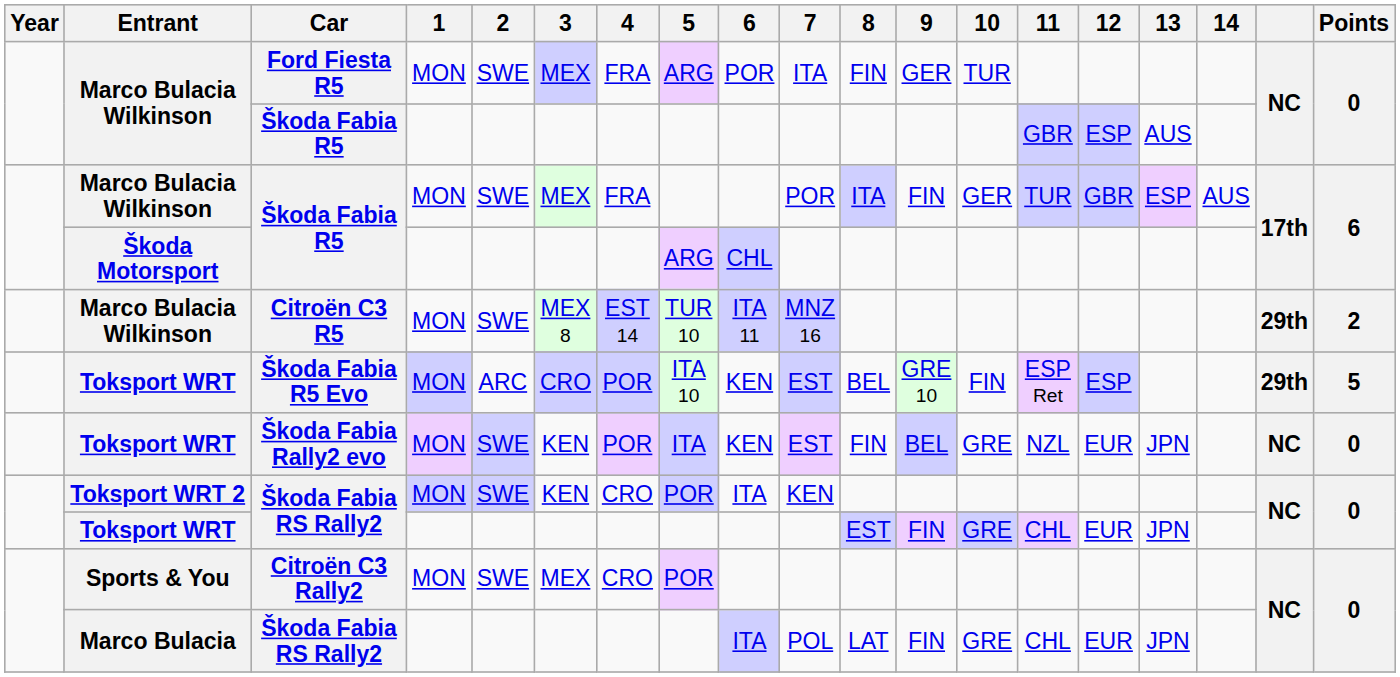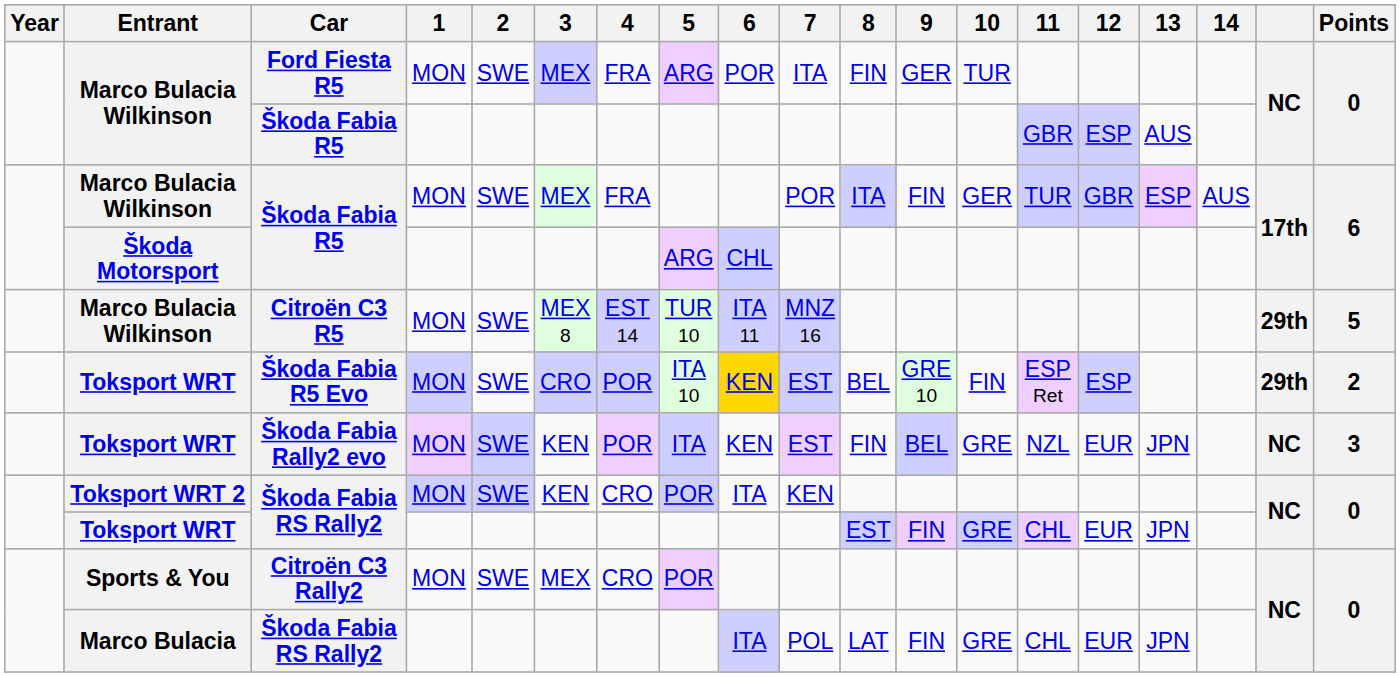 <table class="wikitable" style="text-align:center; font-size:90%">
 <tr>
 <th>Year</th>
 <th>Entrant</th>
 <th>Car</th>
 <th>1</th>
 <th>2</th>
 <th>3</th>
 <th>4</th>
 <th>5</th>
 <th>6</th>
 <th>7</th>
 <th>8</th>
 <th>9</th>
 <th>10</th>
 <th>11</th>
 <th>12</th>
 <th>13</th>
 <th>14</th>
 <th></th>
 <th>Points</th>
 </tr>
 <tr>
 <td rowspan="2"></td>
 <th rowspan="2">Marco Bulacia Wilkinson</th>
 <th><a href='#'>Ford Fiesta R5</a></th>
 <td><a href='#'>MON</a></td>
 <td><a href='#'>SWE</a></td>
 <td style="background:#CFCFFF;"><a href='#'>MEX</a><br></td>
 <td><a href='#'>FRA</a></td>
 <td style="background:#EFCFFF;"><a href='#'>ARG</a><br></td>
 <td><a href='#'>POR</a></td>
 <td><a href='#'>ITA</a></td>
 <td><a href='#'>FIN</a></td>
 <td><a href='#'>GER</a></td>
 <td><a href='#'>TUR</a></td>
 <td></td>
 <td></td>
 <td></td>
 <td></td>
 <th rowspan="2">NC</th>
 <th rowspan="2">0</th>
 </tr>
 <tr>
 <th><a href='#'>Škoda Fabia R5</a></th>
 <td></td>
 <td></td>
 <td></td>
 <td></td>
 <td></td>
 <td></td>
 <td></td>
 <td></td>
 <td></td>
 <td></td>
 <td style="background:#CFCFFF;"><a href='#'>GBR</a><br></td>
 <td style="background:#CFCFFF;"><a href='#'>ESP</a><br></td>
 <td><a href='#'>AUS</a></td>
 <td></td>
 </tr>
 <tr>
 <td rowspan="2"></td>
 <th>Marco Bulacia Wilkinson</th>
 <th rowspan="2"><a href='#'>Škoda Fabia R5</a></th>
 <td><a href='#'>MON</a></td>
 <td><a href='#'>SWE</a></td>
 <td style="background:#DFFFDF;"><a href='#'>MEX</a><br></td>
 <td><a href='#'>FRA</a></td>
 <td></td>
 <td></td>
 <td><a href='#'>POR</a></td>
 <td style="background:#CFCFFF;"><a href='#'>ITA</a><br></td>
 <td><a href='#'>FIN</a></td>
 <td><a href='#'>GER</a></td>
 <td style="background:#CFCFFF;"><a href='#'>TUR</a><br></td>
 <td style="background:#CFCFFF;"><a href='#'>GBR</a><br></td>
 <td style="background:#EFCFFF;"><a href='#'>ESP</a><br></td>
 <td><a href='#'>AUS</a><br></td>
 <th rowspan="2">17th</th>
 <th rowspan="2">6</th>
 </tr>
 <tr>
 <th><a href='#'>Škoda Motorsport</a></th>
 <td></td>
 <td></td>
 <td></td>
 <td></td>
 <td style="background:#EFCFFF;"><a href='#'>ARG</a><br></td>
 <td style="background:#CFCFFF;"><a href='#'>CHL</a><br></td>
 <td></td>
 <td></td>
 <td></td>
 <td></td>
 <td></td>
 <td></td>
 <td></td>
 <td></td>
 </tr>
 <tr>
 <td></td>
 <th>Marco Bulacia Wilkinson</th>
 <th><a href='#'>Citroën C3 R5</a></th>
 <td><a href='#'>MON</a></td>
 <td><a href='#'>SWE</a></td>
 <td style="background:#DFFFDF;"><a href='#'>MEX</a><br><small>8</small></td>
 <td style="background:#CFCFFF;"><a href='#'>EST</a><br><small>14</small></td>
 <td style="background:#DFFFDF;"><a href='#'>TUR</a><br><small>10</small></td>
 <td style="background:#CFCFFF;"><a href='#'>ITA</a><br><small>11</small></td>
 <td style="background:#CFCFFF;"><a href='#'>MNZ</a><br><small>16</small></td>
 <td></td>
 <td></td>
 <td></td>
 <td></td>
 <td></td>
 <td></td>
 <td></td>
 <th>29th</th>
-<th>2</th>
+<th>5</th>
 </tr>
 <tr>
 <td></td>
 <th><a href='#'>Toksport WRT</a></th>
 <th><a href='#'>Škoda Fabia R5 Evo</a></th>
 <td style="background:#CFCFFF;"><a href='#'>MON</a><br></td>
-<td><a href='#'>ARC</a></td>
+<td><a href='#'>SWE</a></td>
 <td style="background:#CFCFFF;"><a href='#'>CRO</a><br></td>
 <td style="background:#CFCFFF;"><a href='#'>POR</a><br></td>
 <td style="background:#DFFFDF;"><a href='#'>ITA</a><br><small>10</small></td>
-<td><a href='#'>KEN</a><br></td>
+<td style="background: gold;"><a href='#'>KEN</a><br></td>
 <td style="background:#CFCFFF;"><a href='#'>EST</a><br></td>
 <td><a href='#'>BEL</a></td>
 <td style="background:#DFFFDF;"><a href='#'>GRE</a><br><small>10</small></td>
 <td><a href='#'>FIN</a></td>
 <td style="background:#EFCFFF;"><a href='#'>ESP</a><br><small>Ret</small></td>
 <td style="background:#CFCFFF;"><a href='#'>ESP</a><br></td>
 <td></td>
 <td></td>
 <th>29th</th>
-<th>5</th>
+<th>2</th>
 </tr>
 <tr>
 <td></td>
 <th><a href='#'>Toksport WRT</a></th>
 <th><a href='#'>Škoda Fabia Rally2 evo</a></th>
 <td style="background:#EFCFFF;"><a href='#'>MON</a><br></td>
 <td style="background:#CFCFFF;"><a href='#'>SWE</a><br></td>
 <td><a href='#'>KEN</a></td>
 <td style="background:#EFCFFF;"><a href='#'>POR</a><br></td>
 <td style="background:#CFCFFF;"><a href='#'>ITA</a><br></td>
 <td><a href='#'>KEN</a></td>
 <td style="background:#EFCFFF;"><a href='#'>EST</a><br></td>
 <td><a href='#'>FIN</a></td>
 <td style="background:#CFCFFF;"><a href='#'>BEL</a><br></td>
 <td><a href='#'>GRE</a></td>
 <td><a href='#'>NZL</a></td>
 <td><a href='#'>EUR</a></td>
 <td><a href='#'>JPN</a></td>
 <td></td>
 <th>NC</th>
-<th>0</th>
+<th>3</th>
 </tr>
 <tr>
 <td rowspan="2"></td>
 <th><a href='#'>Toksport WRT 2</a></th>
 <th rowspan="2"><a href='#'>Škoda Fabia RS Rally2</a></th>
 <td style="background:#CFCFFF;"><a href='#'>MON</a><br></td>
 <td style="background:#CFCFFF;"><a href='#'>SWE</a><br></td>
 <td><a href='#'>KEN</a></td>
 <td><a href='#'>CRO</a></td>
 <td style="background:#CFCFFF;"><a href='#'>POR</a><br></td>
 <td><a href='#'>ITA</a></td>
 <td><a href='#'>KEN</a></td>
 <td></td>
 <td></td>
 <td></td>
 <td></td>
 <td></td>
 <td></td>
 <td></td>
 <th rowspan="2">NC</th>
 <th rowspan="2">0</th>
 </tr>
 <tr>
 <th><a href='#'>Toksport WRT</a></th>
 <td></td>
 <td></td>
 <td></td>
 <td></td>
 <td></td>
 <td></td>
 <td></td>
 <td style="background:#CFCFFF;"><a href='#'>EST</a><br></td>
 <td style="background:#EFCFFF;"><a href='#'>FIN</a><br></td>
 <td style="background:#CFCFFF;"><a href='#'>GRE</a><br></td>
 <td style="background:#EFCFFF;"><a href='#'>CHL</a><br></td>
 <td><a href='#'>EUR</a></td>
 <td><a href='#'>JPN</a></td>
 <td></td>
 </tr>
 <tr>
 <td rowspan="2"></td>
 <th>Sports & You</th>
 <th><a href='#'>Citroën C3 Rally2</a></th>
 <td><a href='#'>MON</a></td>
 <td><a href='#'>SWE</a></td>
 <td><a href='#'>MEX</a></td>
 <td><a href='#'>CRO</a></td>
 <td style="background:#EFCFFF;"><a href='#'>POR</a><br></td>
 <td></td>
 <td></td>
 <td></td>
 <td></td>
 <td></td>
 <td></td>
 <td></td>
 <td></td>
 <td></td>
 <th rowspan="2">NC</th>
 <th rowspan="2">0</th>
 </tr>
 <tr>
 <th>Marco Bulacia</th>
 <th><a href='#'>Škoda Fabia RS Rally2</a></th>
 <td></td>
 <td></td>
 <td></td>
 <td></td>
 <td></td>
 <td style="background:#CFCFFF;"><a href='#'>ITA</a><br></td>
 <td><a href='#'>POL</a></td>
 <td><a href='#'>LAT</a></td>
 <td><a href='#'>FIN</a></td>
 <td><a href='#'>GRE</a></td>
 <td><a href='#'>CHL</a></td>
 <td><a href='#'>EUR</a></td>
 <td><a href='#'>JPN</a></td>
 <td></td>
 </tr>
 </table>
